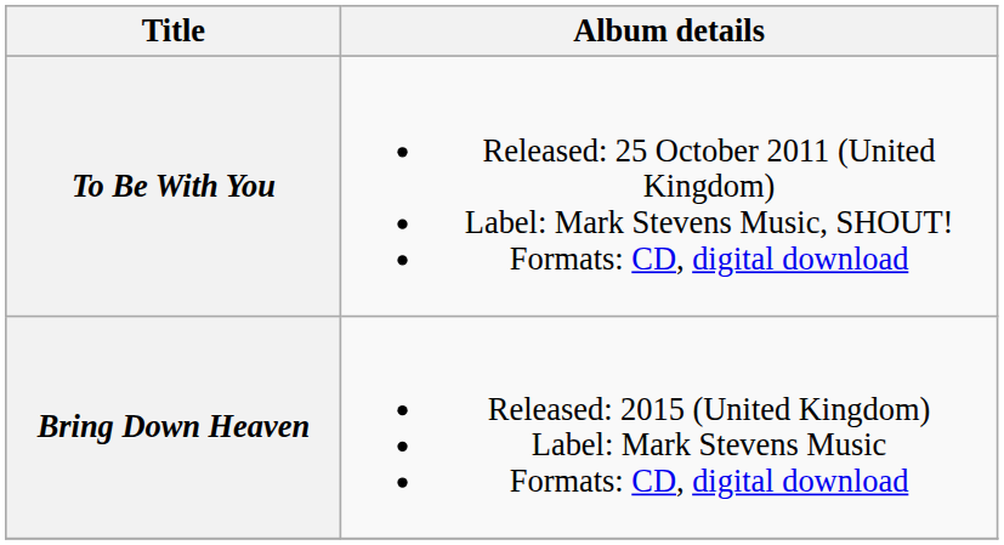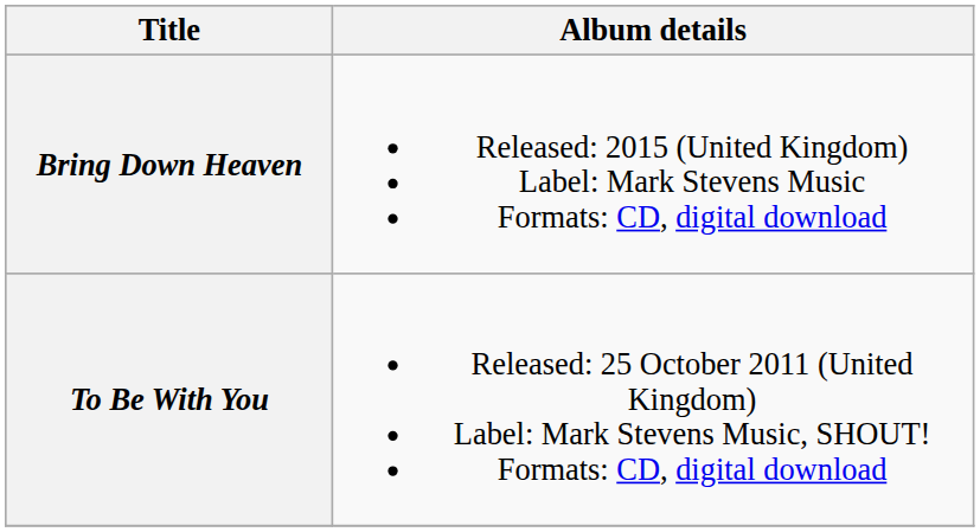 <table class="wikitable plainrowheaders" style="text-align:center;">
 <tr>
 <th scope="col" rowspan="1" style="width:10em;">Title</th>
 <th scope="col" rowspan="1" style="width:20em;">Album details</th>
 </tr>
 <tr>
+<th scope="row"><em>Bring Down Heaven</em></th>
+<td><br><ul><li>Released: 2015 <span>(United Kingdom)</span></li><li>Label: Mark Stevens Music</li><li>Formats: <a href='#'>CD</a>, <a href='#'>digital download</a></li></ul></td>
+</tr>
+<tr>
 <th scope="row"><em>To Be With You</em></th>
 <td><br><ul><li>Released: 25 October 2011 <span>(United Kingdom)</span></li><li>Label: Mark Stevens Music, SHOUT!</li><li>Formats: <a href='#'>CD</a>, <a href='#'>digital download</a></li></ul></td>
 </tr>
 <tr>
-<th scope="row"><em>Bring Down Heaven</em></th>
-<td><br><ul><li>Released: 2015 <span>(United Kingdom)</span></li><li>Label: Mark Stevens Music</li><li>Formats: <a href='#'>CD</a>, <a href='#'>digital download</a></li></ul></td>
-</tr>
-<tr>
 </tr>
 </table>
